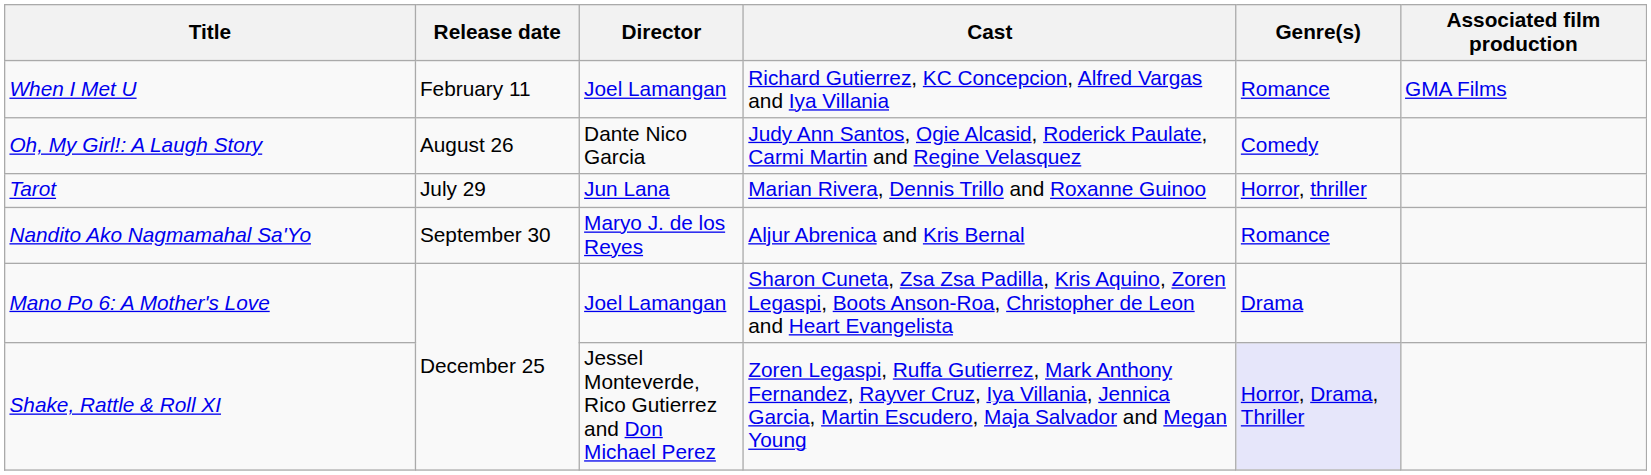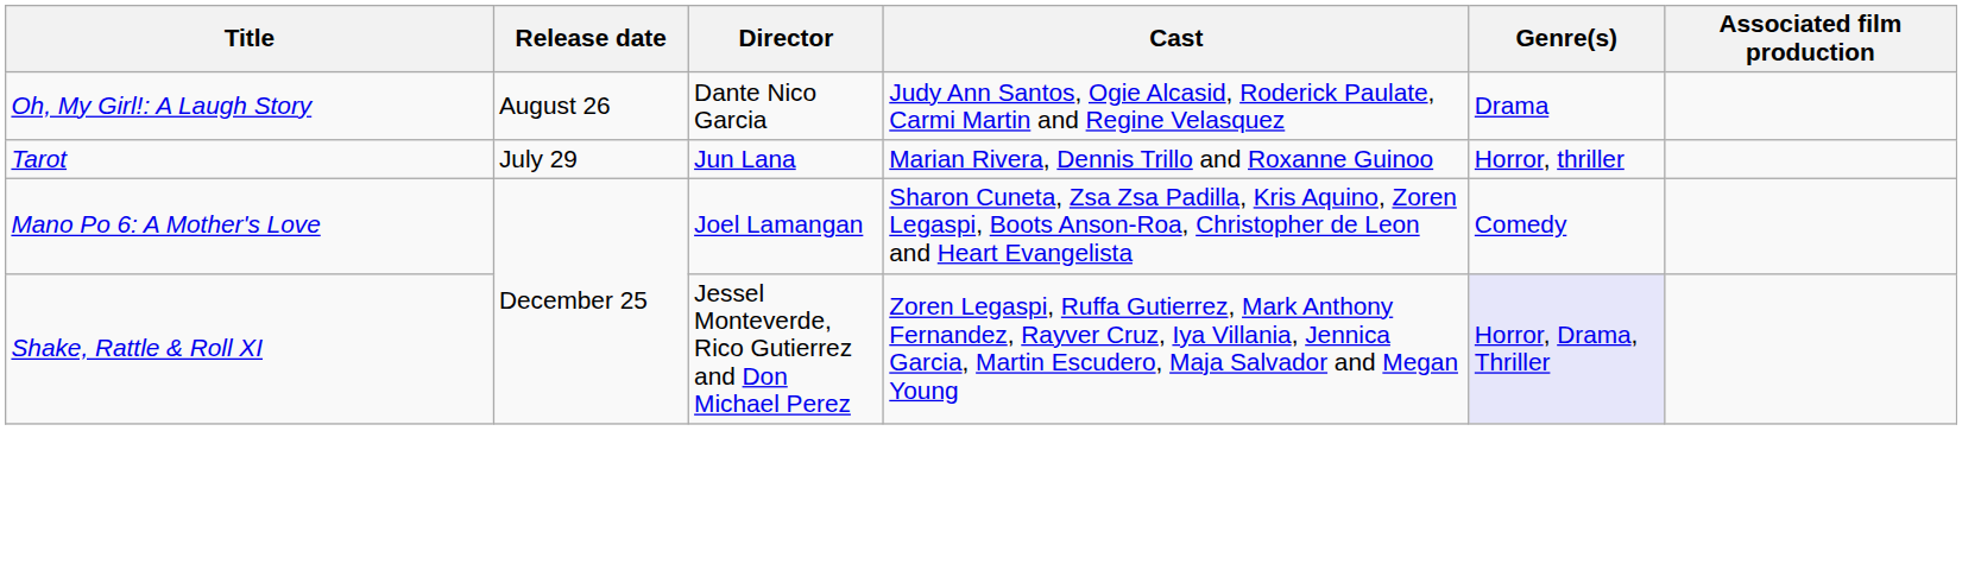 <table class="wikitable" style="width:100%;">
 <tr>
 <th style="width:25%;">Title</th>
 <th style="width:10%;">Release date</th>
 <th style="width:10%;">Director</th>
 <th style="width:30%;">Cast</th>
 <th style="width:10%;">Genre(s)</th>
 <th style="width:15%;">Associated film production</th>
 </tr>
 <tr>
-<td><em><a href='#'>When I Met U</a></em></td>
-<td>February 11</td>
-<td><a href='#'>Joel Lamangan</a></td>
-<td><a href='#'>Richard Gutierrez</a>, <a href='#'>KC Concepcion</a>, <a href='#'>Alfred Vargas</a> and <a href='#'>Iya Villania</a></td>
-<td><a href='#'>Romance</a></td>
-<td><a href='#'>GMA Films</a></td>
-</tr>
-<tr>
 <td><em><a href='#'>Oh, My Girl!: A Laugh Story</a></em></td>
 <td>August 26</td>
 <td>Dante Nico Garcia</td>
 <td><a href='#'>Judy Ann Santos</a>, <a href='#'>Ogie Alcasid</a>, <a href='#'>Roderick Paulate</a>, <a href='#'>Carmi Martin</a> and <a href='#'>Regine Velasquez</a></td>
-<td><a href='#'>Comedy</a></td>
+<td><a href='#'>Drama</a></td>
 <td></td>
 </tr>
 <tr>
 <td><em><a href='#'>Tarot</a></em></td>
 <td>July 29</td>
 <td><a href='#'>Jun Lana</a></td>
 <td><a href='#'>Marian Rivera</a>, <a href='#'>Dennis Trillo</a> and <a href='#'>Roxanne Guinoo</a></td>
 <td><a href='#'>Horror</a>, <a href='#'>thriller</a></td>
 <td></td>
 </tr>
 <tr>
-<td><em><a href='#'>Nandito Ako Nagmamahal Sa'Yo</a></em></td>
-<td>September 30</td>
-<td><a href='#'>Maryo J. de los Reyes</a></td>
-<td><a href='#'>Aljur Abrenica</a> and <a href='#'>Kris Bernal</a></td>
-<td><a href='#'>Romance</a></td>
-<td></td>
-</tr>
-<tr>
 <td><em><a href='#'>Mano Po 6: A Mother's Love</a></em></td>
 <td rowspan="2">December 25</td>
 <td><a href='#'>Joel Lamangan</a></td>
 <td><a href='#'>Sharon Cuneta</a>, <a href='#'>Zsa Zsa Padilla</a>, <a href='#'>Kris Aquino</a>, <a href='#'>Zoren Legaspi</a>, <a href='#'>Boots Anson-Roa</a>, <a href='#'>Christopher de Leon</a> and <a href='#'>Heart Evangelista</a></td>
-<td><a href='#'>Drama</a></td>
+<td><a href='#'>Comedy</a></td>
 <td></td>
 </tr>
 <tr>
 <td><em><a href='#'>Shake, Rattle & Roll XI</a></em></td>
 <td>Jessel Monteverde, Rico Gutierrez and <a href='#'>Don Michael Perez</a></td>
 <td><a href='#'>Zoren Legaspi</a>, <a href='#'>Ruffa Gutierrez</a>, <a href='#'>Mark Anthony Fernandez</a>, <a href='#'>Rayver Cruz</a>, <a href='#'>Iya Villania</a>, <a href='#'>Jennica Garcia</a>, <a href='#'>Martin Escudero</a>, <a href='#'>Maja Salvador</a> and <a href='#'>Megan Young</a></td>
 <td style="background: lavender;"><a href='#'>Horror</a>, <a href='#'>Drama</a>, <a href='#'>Thriller</a></td>
 <td></td>
 </tr>
 </table>
